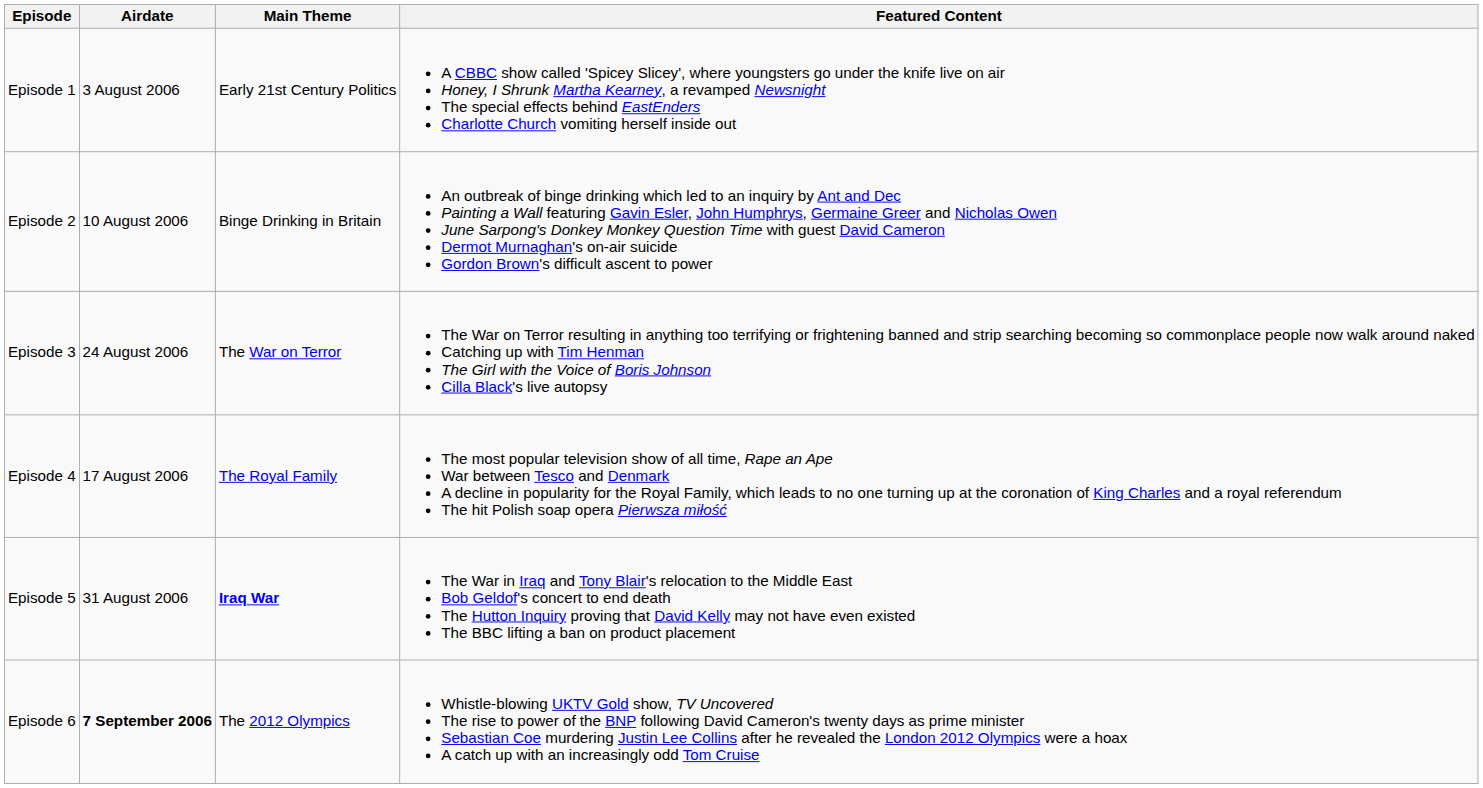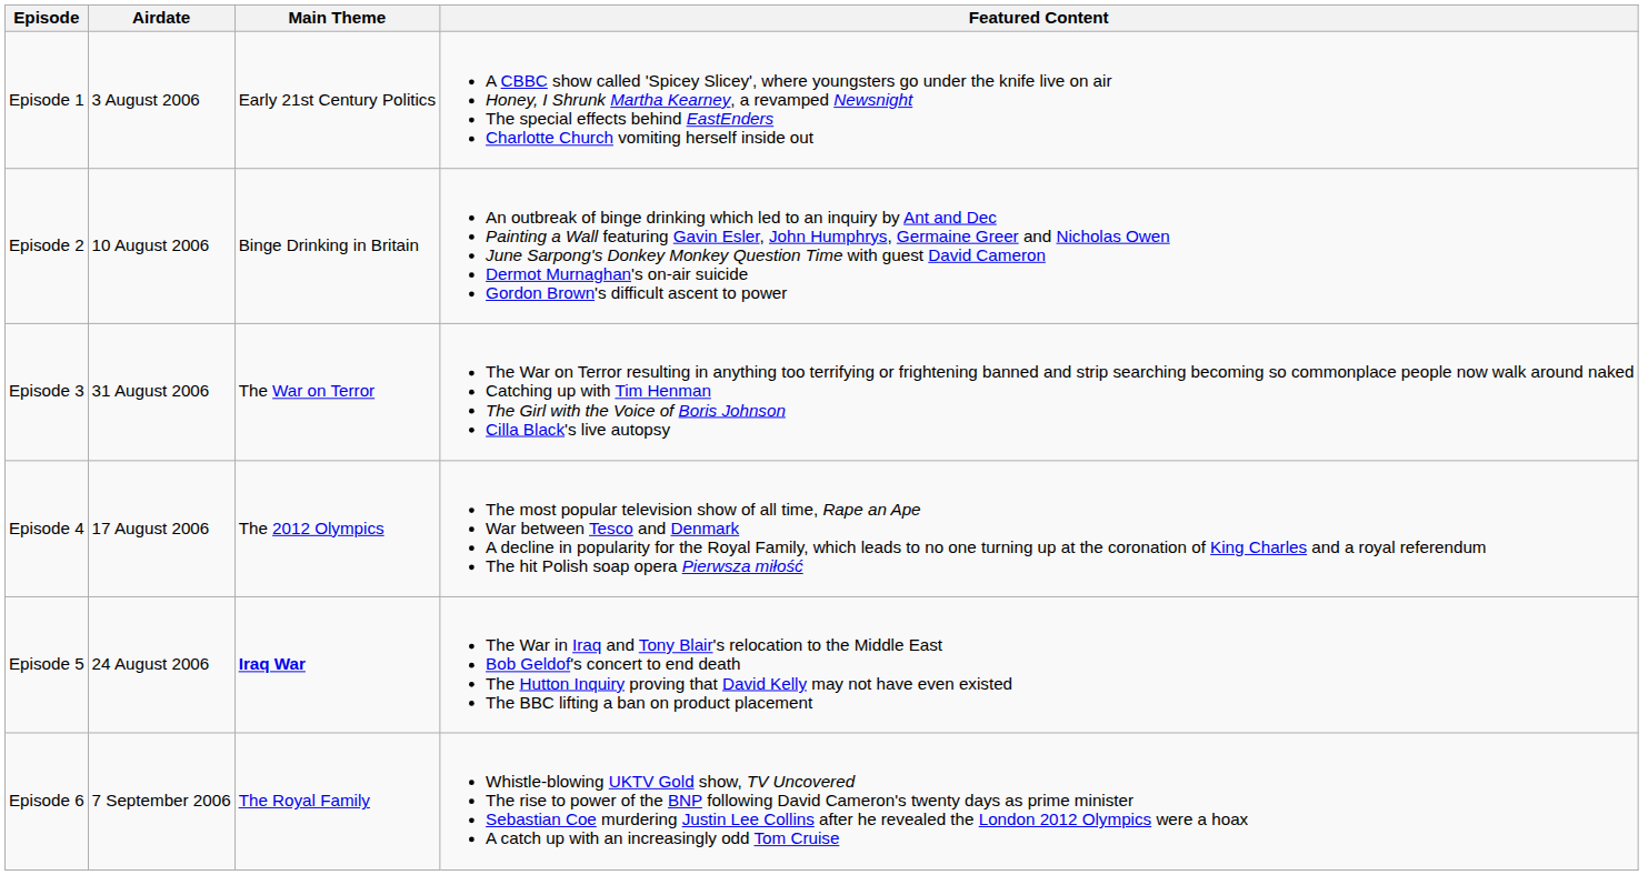 <table class="wikitable">
 <tr>
 <th>Episode</th>
 <th>Airdate</th>
 <th>Main Theme</th>
 <th>Featured Content</th>
 </tr>
 <tr>
 <td>Episode 1</td>
 <td>3 August 2006</td>
 <td>Early 21st Century Politics</td>
 <td><br><ul><li>A <a href='#'>CBBC</a> show called 'Spicey Slicey', where youngsters go under the knife live on air</li><li><em>Honey, I Shrunk <a href='#'>Martha Kearney</a></em>, a revamped <em><a href='#'>Newsnight</a></em></li><li>The special effects behind <em><a href='#'>EastEnders</a></em></li><li><a href='#'>Charlotte Church</a> vomiting herself inside out</li></ul></td>
 </tr>
 <tr>
 <td>Episode 2</td>
 <td>10 August 2006</td>
 <td>Binge Drinking in Britain</td>
 <td><br><ul><li>An outbreak of binge drinking which led to an inquiry by <a href='#'>Ant and Dec</a></li><li><em>Painting a Wall</em> featuring <a href='#'>Gavin Esler</a>, <a href='#'>John Humphrys</a>, <a href='#'>Germaine Greer</a> and <a href='#'>Nicholas Owen</a></li><li><em>June Sarpong's Donkey Monkey Question Time</em> with guest <a href='#'>David Cameron</a></li><li><a href='#'>Dermot Murnaghan</a>'s on-air suicide</li><li><a href='#'>Gordon Brown</a>'s difficult ascent to power</li></ul></td>
 </tr>
 <tr>
 <td>Episode 3</td>
-<td>24 August 2006</td>
+<td>31 August 2006</td>
 <td>The <a href='#'>War on Terror</a></td>
 <td><br><ul><li>The War on Terror resulting in anything too terrifying or frightening banned and strip searching becoming so commonplace people now walk around naked</li><li>Catching up with <a href='#'>Tim Henman</a></li><li><em>The Girl with the Voice of <a href='#'>Boris Johnson</a></em></li><li><a href='#'>Cilla Black</a>'s live autopsy</li></ul></td>
 </tr>
 <tr>
 <td>Episode 4</td>
 <td>17 August 2006</td>
-<td><a href='#'>The Royal Family</a></td>
+<td>The <a href='#'>2012 Olympics</a></td>
 <td><br><ul><li>The most popular television show of all time, <em>Rape an Ape</em></li><li>War between <a href='#'>Tesco</a> and <a href='#'>Denmark</a></li><li>A decline in popularity for the Royal Family, which leads to no one turning up at the coronation of <a href='#'>King Charles</a> and a royal referendum</li><li>The hit Polish soap opera <em><a href='#'>Pierwsza miłość</a></em></li></ul></td>
 </tr>
 <tr>
 <td>Episode 5</td>
-<td>31 August 2006</td>
+<td>24 August 2006</td>
 <td><strong><a href='#'>Iraq War</a></strong></td>
 <td><br><ul><li>The War in <a href='#'>Iraq</a> and <a href='#'>Tony Blair</a>'s relocation to the Middle East</li><li><a href='#'>Bob Geldof</a>'s concert to end death</li><li>The <a href='#'>Hutton Inquiry</a> proving that <a href='#'>David Kelly</a> may not have even existed</li><li>The BBC lifting a ban on product placement</li></ul></td>
 </tr>
 <tr>
 <td>Episode 6</td>
-<td><strong>7 September 2006</strong></td>
-<td>The <a href='#'>2012 Olympics</a></td>
+<td>7 September 2006</td>
+<td><a href='#'>The Royal Family</a></td>
 <td><br><ul><li>Whistle-blowing <a href='#'>UKTV Gold</a> show, <em>TV Uncovered</em></li><li>The rise to power of the <a href='#'>BNP</a> following David Cameron's twenty days as prime minister</li><li><a href='#'>Sebastian Coe</a> murdering <a href='#'>Justin Lee Collins</a> after he revealed the <a href='#'>London 2012 Olympics</a> were a hoax</li><li>A catch up with an increasingly odd <a href='#'>Tom Cruise</a></li></ul></td>
 </tr>
 </table>
